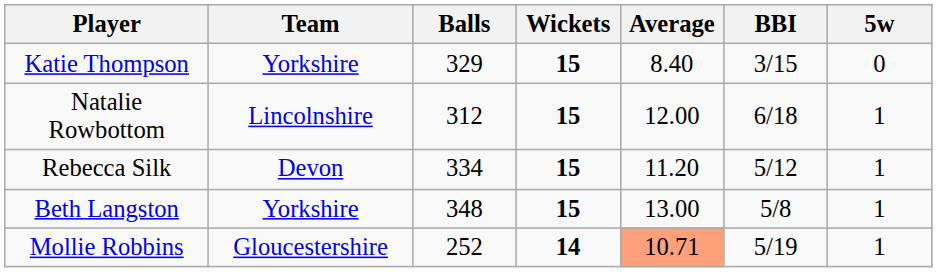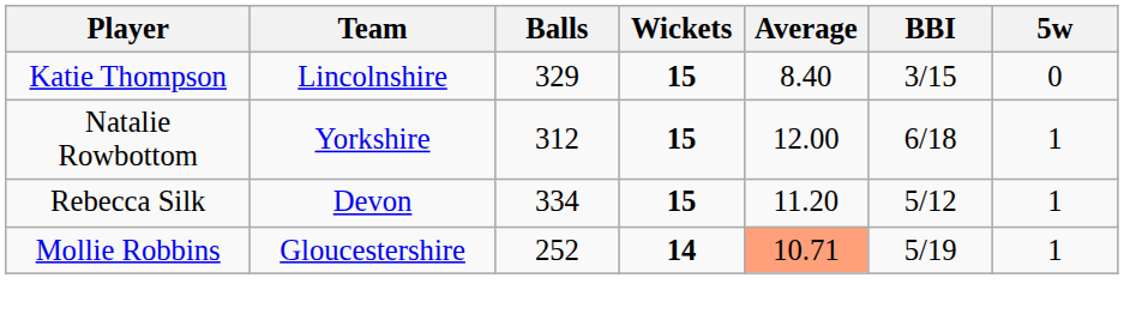 <table class="wikitable" style="text-align:center">
 <tr>
 <th width=125>Player</th>
 <th width=125>Team</th>
 <th width=60>Balls</th>
 <th width=60>Wickets</th>
 <th width=60>Average</th>
 <th width=60>BBI</th>
 <th width=60>5w</th>
 </tr>
 <tr>
 <td><a href='#'>Katie Thompson</a></td>
-<td><a href='#'>Yorkshire</a></td>
+<td><a href='#'>Lincolnshire</a></td>
 <td>329</td>
 <td><strong>15</strong></td>
 <td>8.40</td>
 <td>3/15</td>
 <td>0</td>
 </tr>
 <tr>
 <td>Natalie Rowbottom</td>
-<td><a href='#'>Lincolnshire</a></td>
+<td><a href='#'>Yorkshire</a></td>
 <td>312</td>
 <td><strong>15</strong></td>
 <td>12.00</td>
 <td>6/18</td>
 <td>1</td>
 </tr>
 <tr>
 <td>Rebecca Silk</td>
 <td><a href='#'>Devon</a></td>
 <td>334</td>
 <td><strong>15</strong></td>
 <td>11.20</td>
 <td>5/12</td>
 <td>1</td>
 </tr>
 <tr>
-<td><a href='#'>Beth Langston</a></td>
-<td><a href='#'>Yorkshire</a></td>
-<td>348</td>
-<td><strong>15</strong></td>
-<td>13.00</td>
-<td>5/8</td>
-<td>1</td>
-</tr>
-<tr>
 <td><a href='#'>Mollie Robbins</a></td>
 <td><a href='#'>Gloucestershire</a></td>
 <td>252</td>
 <td><strong>14</strong></td>
 <td style="background: lightsalmon;">10.71</td>
 <td>5/19</td>
 <td>1</td>
 </tr>
 </table>
